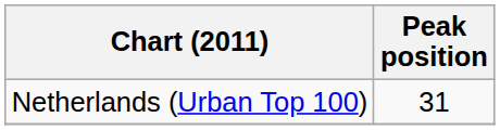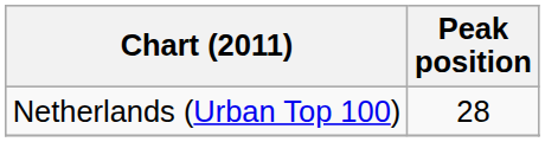 <table class="wikitable sortable">
 <tr>
 <th>Chart (2011)</th>
 <th>Peak<br>position</th>
 </tr>
 <tr>
 <td align="left">Netherlands (<a href='#'>Urban Top 100</a>)</td>
-<td align="center">31</td>
+<td align="center">28</td>
 </tr>
 <tr>
 </tr>
 <tr>
 </tr>
 </table>
